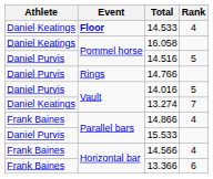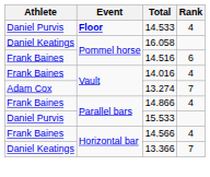 <table class="wikitable" style="font-size:90%">
 <tr>
 <th rowspan>Athlete</th>
 <th rowspan>Event</th>
 <th rowspan>Total</th>
 <th rowspan>Rank</th>
 </tr>
 <tr align=center>
-<td align=left><a href='#'>Daniel Keatings</a></td>
+<td align=left><a href='#'>Daniel Purvis</a></td>
 <td align=left><strong><a href='#'>Floor</a></strong></td>
 <td>14.533</td>
 <td>4</td>
 </tr>
 <tr align=center>
 <td align=left><a href='#'>Daniel Keatings</a></td>
 <td align=left rowspan=2><a href='#'>Pommel horse</a></td>
 <td>16.058</td>
 <td></td>
 </tr>
 <tr align=center>
-<td align=left><a href='#'>Daniel Purvis</a></td>
+<td align=left><a href='#'>Frank Baines</a></td>
 <td>14.516</td>
-<td>5</td>
+<td>6</td>
 </tr>
 <tr align=center>
-<td align=left><a href='#'>Daniel Purvis</a></td>
-<td align=left><a href='#'>Rings</a></td>
-<td>14.766</td>
-<td></td>
+<td align=left><a href='#'>Frank Baines</a></td>
+<td align=left rowspan=2><a href='#'>Vault</a></td>
+<td>14.016</td>
+<td>4</td>
 </tr>
 <tr align=center>
-<td align=left><a href='#'>Daniel Purvis</a></td>
-<td align=left rowspan=2><a href='#'>Vault</a></td>
-<td>14.016</td>
-<td>5</td>
-</tr>
-<tr align=center>
-<td align=left><a href='#'>Daniel Keatings</a></td>
+<td align=left><a href='#'>Adam Cox</a></td>
 <td>13.274</td>
 <td>7</td>
 </tr>
 <tr align=center>
 <td align=left><a href='#'>Frank Baines</a></td>
 <td align=left rowspan=2><a href='#'>Parallel bars</a></td>
 <td>14.866</td>
 <td>4</td>
 </tr>
 <tr align=center>
 <td align=left><a href='#'>Daniel Purvis</a></td>
 <td>15.533</td>
 <td></td>
 </tr>
 <tr align=center>
 <td align=left><a href='#'>Frank Baines</a></td>
 <td align=left rowspan=2><a href='#'>Horizontal bar</a></td>
 <td>14.566</td>
 <td>4</td>
 </tr>
 <tr align=center>
-<td align=left><a href='#'>Frank Baines</a></td>
+<td align=left><a href='#'>Daniel Keatings</a></td>
 <td>13.366</td>
-<td>6</td>
+<td>7</td>
 </tr>
 </table>
